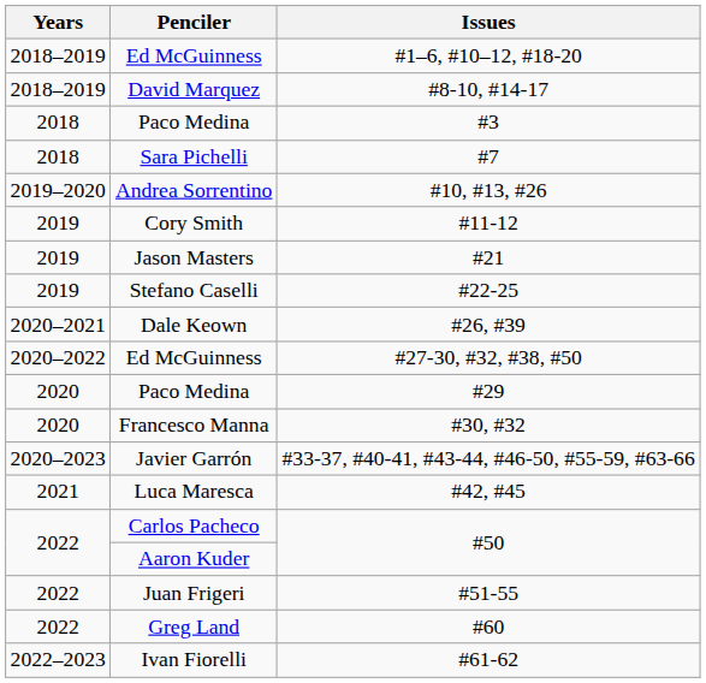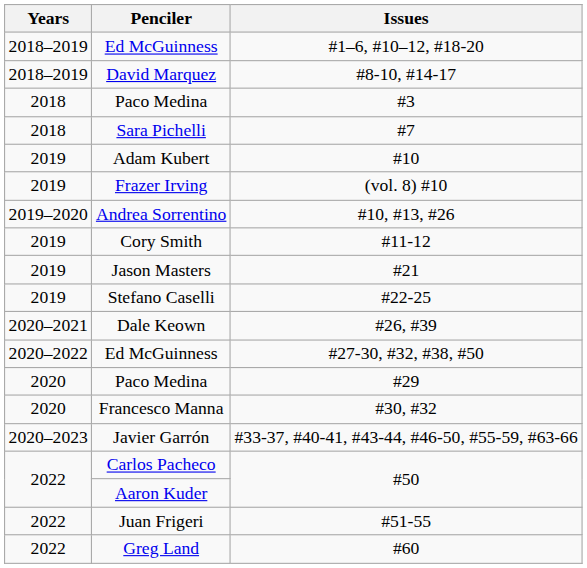 <table class="wikitable" style="vertical-align:text-top">
 <tr>
 <th>Years</th>
 <th>Penciler</th>
 <th>Issues</th>
 </tr>
 <tr>
 <td align="center">2018–2019</td>
 <td align="center"><a href='#'>Ed McGuinness</a></td>
 <td align="center">#1–6, #10–12, #18-20</td>
 </tr>
 <tr>
 <td align="center">2018–2019</td>
 <td align="center"><a href='#'>David Marquez</a></td>
 <td align="center">#8-10, #14-17</td>
 </tr>
 <tr>
 <td align="center">2018</td>
 <td align="center">Paco Medina</td>
 <td align="center">#3</td>
 </tr>
 <tr>
 <td align="center">2018</td>
 <td align="center"><a href='#'>Sara Pichelli</a></td>
 <td align="center">#7</td>
+</tr>
+<tr>
+<td align="center">2019</td>
+<td align="center">Adam Kubert</td>
+<td align="center">#10</td>
+</tr>
+<tr>
+<td align="center">2019</td>
+<td align="center"><a href='#'>Frazer Irving</a></td>
+<td align="center">(vol. 8) #10</td>
 </tr>
 <tr>
 <td align="center">2019–2020</td>
 <td align="center"><a href='#'>Andrea Sorrentino</a></td>
 <td align="center">#10, #13, #26</td>
 </tr>
 <tr>
 <td align="center">2019</td>
 <td align="center">Cory Smith</td>
 <td align="center">#11-12</td>
 </tr>
 <tr>
 <td align="center">2019</td>
 <td align="center">Jason Masters</td>
 <td align="center">#21</td>
 </tr>
 <tr>
 <td align="center">2019</td>
 <td align="center">Stefano Caselli</td>
 <td align="center">#22-25</td>
 </tr>
 <tr>
 <td align="center">2020–2021</td>
 <td align="center">Dale Keown</td>
 <td align="center">#26, #39</td>
 </tr>
 <tr>
 <td align="center">2020–2022</td>
 <td align="center">Ed McGuinness</td>
 <td align="center">#27-30, #32, #38, #50</td>
 </tr>
 <tr>
 <td align="center">2020</td>
 <td align="center">Paco Medina</td>
 <td align="center">#29</td>
 </tr>
 <tr>
 <td align="center">2020</td>
 <td align="center">Francesco Manna</td>
 <td align="center">#30, #32</td>
 </tr>
 <tr>
 <td align="center">2020–2023</td>
 <td align="center">Javier Garrón</td>
 <td align="center">#33-37, #40-41, #43-44, #46-50, #55-59, #63-66</td>
 </tr>
 <tr>
-<td align="center">2021</td>
-<td align="center">Luca Maresca</td>
-<td align="center">#42, #45</td>
-</tr>
-<tr>
 <td align="center" rowspan="2">2022</td>
 <td align="center"><a href='#'>Carlos Pacheco</a></td>
 <td align="center" rowspan="2">#50</td>
 </tr>
 <tr>
 <td align="center"><a href='#'>Aaron Kuder</a></td>
 </tr>
 <tr>
 <td align="center">2022</td>
 <td align="center">Juan Frigeri</td>
 <td align="center">#51-55</td>
 </tr>
 <tr>
 <td align="center">2022</td>
 <td align="center"><a href='#'>Greg Land</a></td>
 <td align="center">#60</td>
 </tr>
-<tr>
-<td align="center">2022–2023</td>
-<td align="center">Ivan Fiorelli</td>
-<td align="center">#61-62</td>
-</tr>
 </table>
